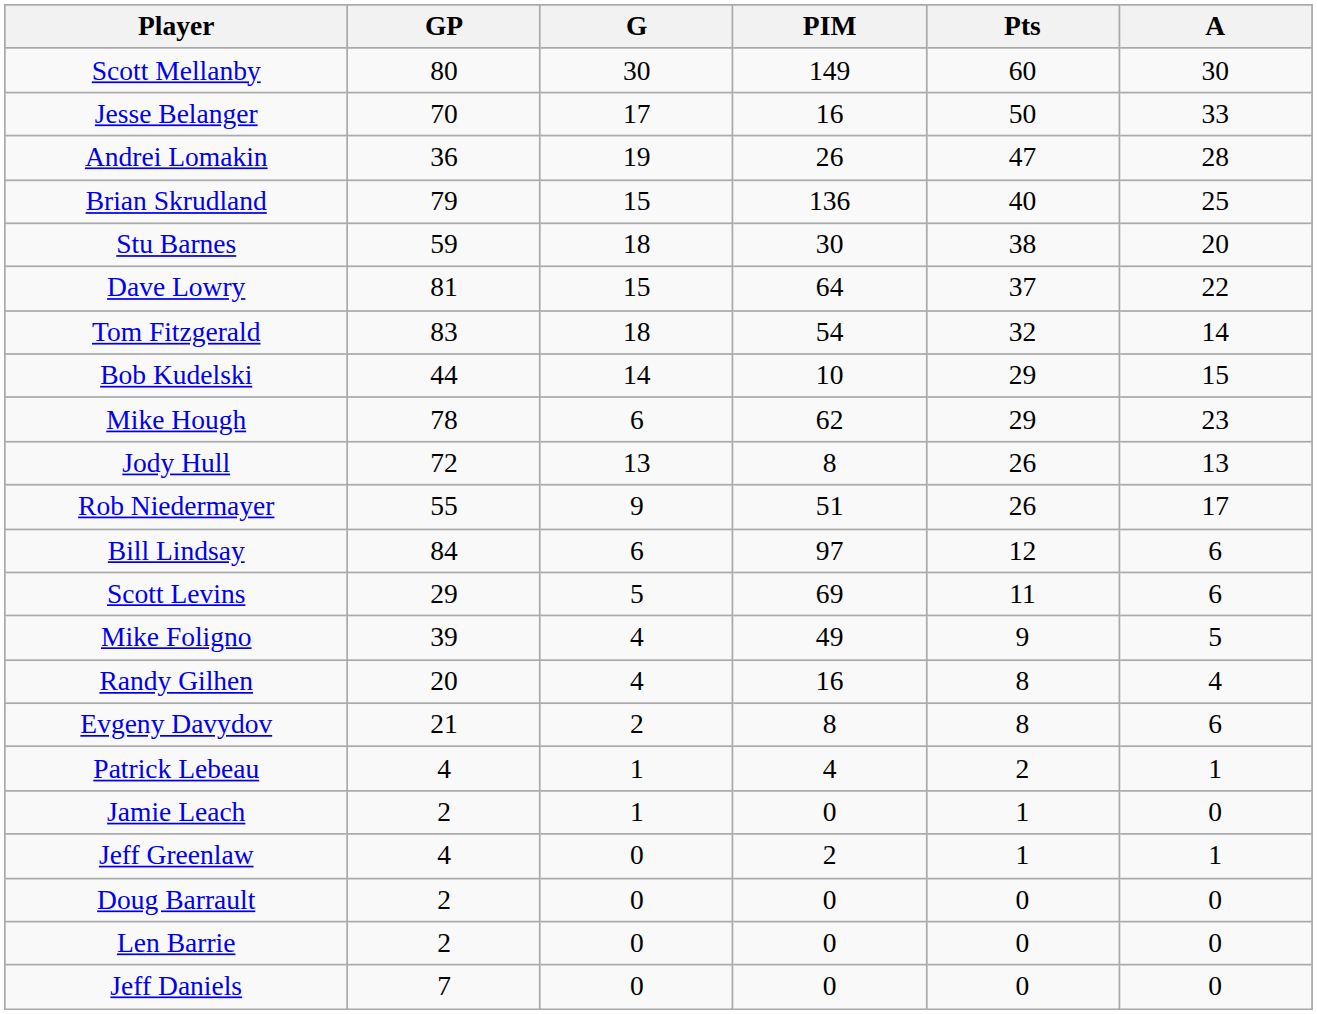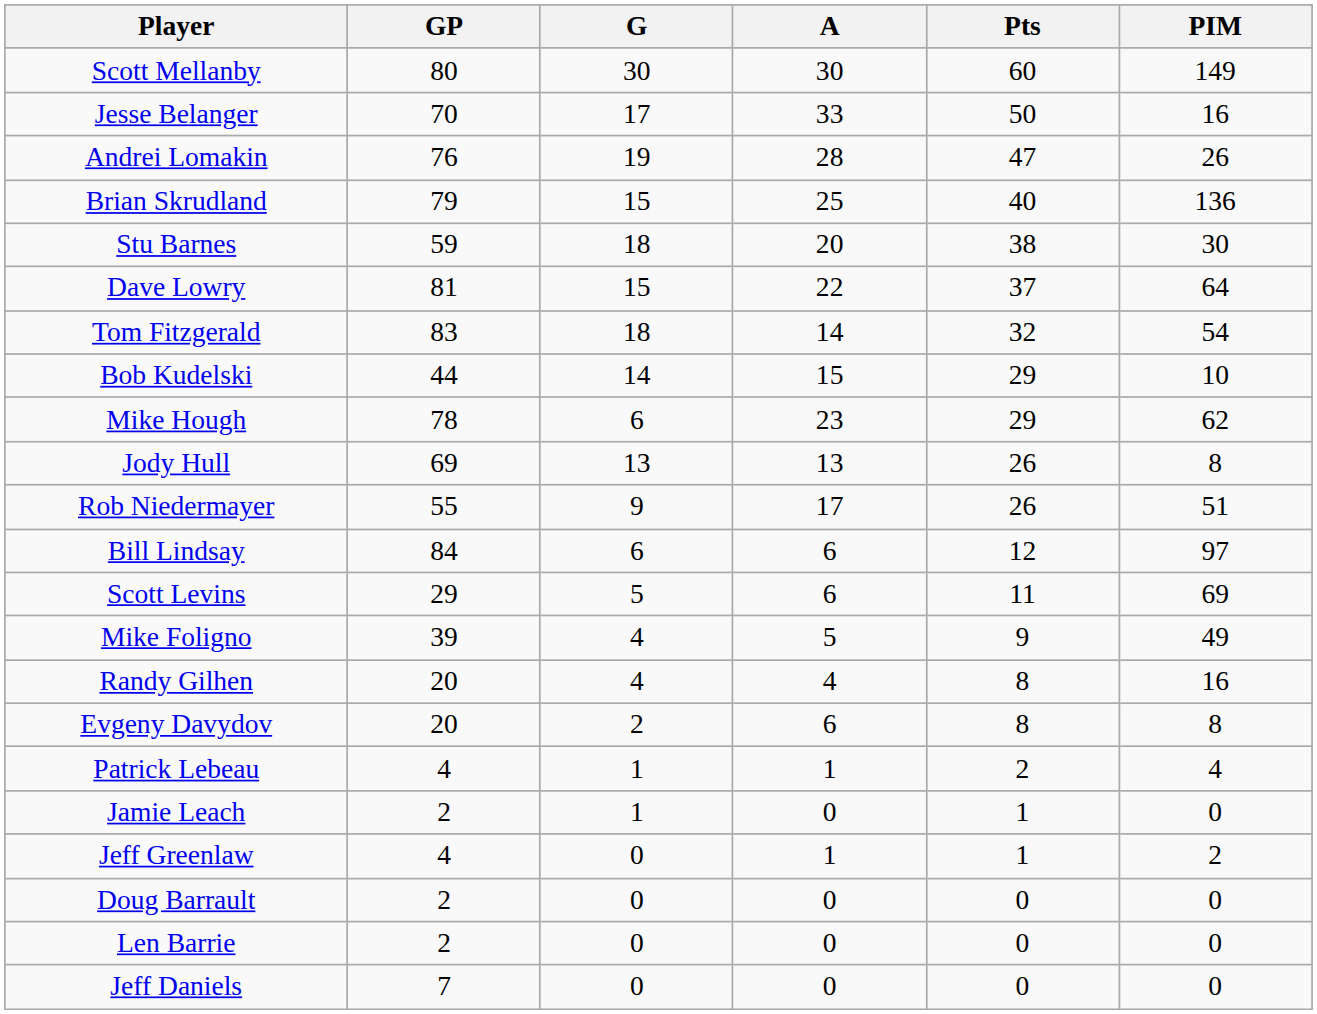 <table class="wikitable sortable">
 <tr>
 <th bgcolor="#DDDDFF" width="16%">Player</th>
 <th bgcolor="#DDDDFF" width="9%">GP</th>
 <th bgcolor="#DDDDFF" width="9%">G</th>
+<th bgcolor="#DDDDFF" width="9%">A</th>
+<th bgcolor="#DDDDFF" width="9%">Pts</th>
 <th bgcolor="#DDDDFF" width="9%">PIM</th>
-<th bgcolor="#DDDDFF" width="9%">Pts</th>
-<th bgcolor="#DDDDFF" width="9%">A</th>
 </tr>
 <tr align="center">
 <td><a href='#'>Scott Mellanby</a></td>
 <td>80</td>
 <td>30</td>
+<td>30</td>
+<td>60</td>
 <td>149</td>
-<td>60</td>
-<td>30</td>
 </tr>
 <tr align="center">
 <td><a href='#'>Jesse Belanger</a></td>
 <td>70</td>
 <td>17</td>
+<td>33</td>
+<td>50</td>
 <td>16</td>
-<td>50</td>
-<td>33</td>
 </tr>
 <tr align="center">
 <td><a href='#'>Andrei Lomakin</a></td>
-<td>36</td>
+<td>76</td>
 <td>19</td>
+<td>28</td>
+<td>47</td>
 <td>26</td>
-<td>47</td>
-<td>28</td>
 </tr>
 <tr align="center">
 <td><a href='#'>Brian Skrudland</a></td>
 <td>79</td>
 <td>15</td>
+<td>25</td>
+<td>40</td>
 <td>136</td>
-<td>40</td>
-<td>25</td>
 </tr>
 <tr align="center">
 <td><a href='#'>Stu Barnes</a></td>
 <td>59</td>
 <td>18</td>
+<td>20</td>
+<td>38</td>
 <td>30</td>
-<td>38</td>
-<td>20</td>
 </tr>
 <tr align="center">
 <td><a href='#'>Dave Lowry</a></td>
 <td>81</td>
 <td>15</td>
+<td>22</td>
+<td>37</td>
 <td>64</td>
-<td>37</td>
-<td>22</td>
 </tr>
 <tr align="center">
 <td><a href='#'>Tom Fitzgerald</a></td>
 <td>83</td>
 <td>18</td>
+<td>14</td>
+<td>32</td>
 <td>54</td>
-<td>32</td>
-<td>14</td>
 </tr>
 <tr align="center">
 <td><a href='#'>Bob Kudelski</a></td>
 <td>44</td>
 <td>14</td>
+<td>15</td>
+<td>29</td>
 <td>10</td>
-<td>29</td>
-<td>15</td>
 </tr>
 <tr align="center">
 <td><a href='#'>Mike Hough</a></td>
 <td>78</td>
 <td>6</td>
+<td>23</td>
+<td>29</td>
 <td>62</td>
-<td>29</td>
-<td>23</td>
 </tr>
 <tr align="center">
 <td><a href='#'>Jody Hull</a></td>
-<td>72</td>
+<td>69</td>
 <td>13</td>
+<td>13</td>
+<td>26</td>
 <td>8</td>
-<td>26</td>
-<td>13</td>
 </tr>
 <tr align="center">
 <td><a href='#'>Rob Niedermayer</a></td>
 <td>55</td>
 <td>9</td>
+<td>17</td>
+<td>26</td>
 <td>51</td>
-<td>26</td>
-<td>17</td>
 </tr>
 <tr align="center">
 <td><a href='#'>Bill Lindsay</a></td>
 <td>84</td>
 <td>6</td>
+<td>6</td>
+<td>12</td>
 <td>97</td>
-<td>12</td>
-<td>6</td>
 </tr>
 <tr align="center">
 <td><a href='#'>Scott Levins</a></td>
 <td>29</td>
 <td>5</td>
+<td>6</td>
+<td>11</td>
 <td>69</td>
-<td>11</td>
-<td>6</td>
 </tr>
 <tr align="center">
 <td><a href='#'>Mike Foligno</a></td>
 <td>39</td>
 <td>4</td>
+<td>5</td>
+<td>9</td>
 <td>49</td>
-<td>9</td>
-<td>5</td>
 </tr>
 <tr align="center">
 <td><a href='#'>Randy Gilhen</a></td>
 <td>20</td>
 <td>4</td>
+<td>4</td>
+<td>8</td>
 <td>16</td>
-<td>8</td>
-<td>4</td>
 </tr>
 <tr align="center">
 <td><a href='#'>Evgeny Davydov</a></td>
-<td>21</td>
+<td>20</td>
 <td>2</td>
+<td>6</td>
 <td>8</td>
 <td>8</td>
-<td>6</td>
 </tr>
 <tr align="center">
 <td><a href='#'>Patrick Lebeau</a></td>
 <td>4</td>
 <td>1</td>
+<td>1</td>
+<td>2</td>
 <td>4</td>
-<td>2</td>
-<td>1</td>
 </tr>
 <tr align="center">
 <td><a href='#'>Jamie Leach</a></td>
 <td>2</td>
 <td>1</td>
 <td>0</td>
 <td>1</td>
 <td>0</td>
 </tr>
 <tr align="center">
 <td><a href='#'>Jeff Greenlaw</a></td>
 <td>4</td>
 <td>0</td>
-<td>2</td>
 <td>1</td>
 <td>1</td>
+<td>2</td>
 </tr>
 <tr align="center">
 <td><a href='#'>Doug Barrault</a></td>
 <td>2</td>
 <td>0</td>
 <td>0</td>
 <td>0</td>
 <td>0</td>
 </tr>
 <tr align="center">
 <td><a href='#'>Len Barrie</a></td>
 <td>2</td>
 <td>0</td>
 <td>0</td>
 <td>0</td>
 <td>0</td>
 </tr>
 <tr align="center">
 <td><a href='#'>Jeff Daniels</a></td>
 <td>7</td>
 <td>0</td>
 <td>0</td>
 <td>0</td>
 <td>0</td>
 </tr>
 </table>
